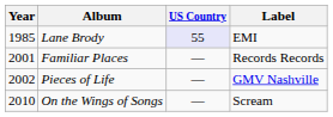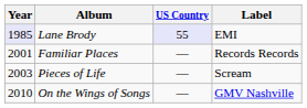 <table class="wikitable">
 <tr>
 <th>Year</th>
 <th>Album</th>
 <th><small><a href='#'>US Country</a></small></th>
 <th>Label</th>
 </tr>
 <tr>
-<td>1985</td>
+<td style="background: lavender;">1985</td>
 <td><em>Lane Brody</em></td>
 <td align="center" style="background: lavender;">55</td>
 <td>EMI</td>
 </tr>
 <tr>
 <td>2001</td>
 <td><em>Familiar Places</em></td>
 <td align="center">—</td>
 <td>Records Records</td>
 </tr>
 <tr>
-<td>2002</td>
+<td>2003</td>
 <td><em>Pieces of Life</em></td>
 <td align="center">—</td>
-<td><a href='#'>GMV Nashville</a></td>
+<td>Scream</td>
 </tr>
 <tr>
 <td>2010</td>
 <td><em>On the Wings of Songs</em></td>
 <td align="center">—</td>
-<td>Scream</td>
+<td><a href='#'>GMV Nashville</a></td>
 </tr>
 </table>
